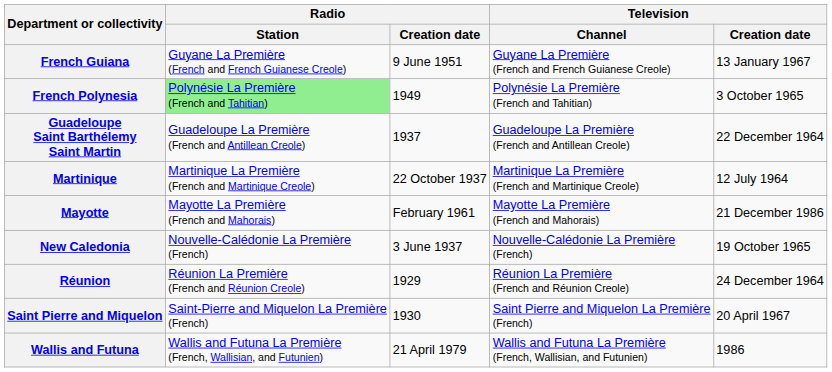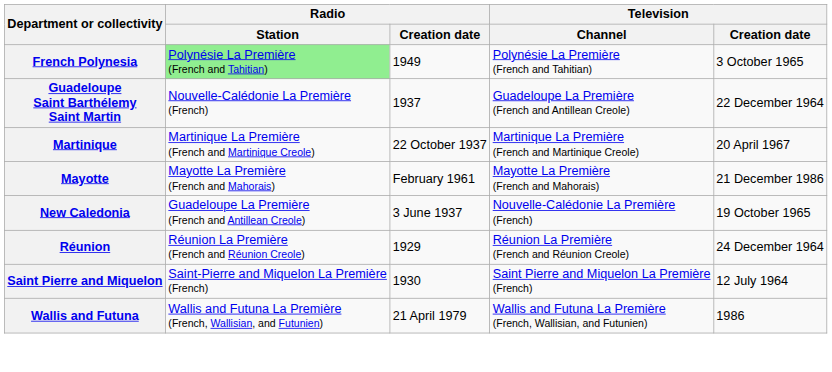 <table class="wikitable">
 <tr>
 <th scope="col" rowspan="2">Department or collectivity</th>
 <th scope="col" colspan="2">Radio</th>
 <th scope="col" colspan="2">Television</th>
 </tr>
 <tr>
 <th scope="col">Station</th>
 <th scope="col">Creation date</th>
 <th scope="col">Channel</th>
 <th scope="col">Creation date</th>
 </tr>
 <tr>
-<th scope="row"><a href='#'>French Guiana</a></th>
-<td><a href='#'>Guyane La Première</a><br><small>(<a href='#'>French</a> and <a href='#'>French Guianese Creole</a>)</small></td>
-<td>9 June  1951</td>
-<td><a href='#'>Guyane La Première</a><br><small>(French and French Guianese Creole)</small></td>
-<td>13 January 1967</td>
-</tr>
-<tr>
 <th scope="row"><a href='#'>French Polynesia</a></th>
 <td style="background: lightgreen;"><a href='#'>Polynésie La Première</a><br><small>(French and <a href='#'>Tahitian</a>)</small></td>
 <td>1949</td>
 <td><a href='#'>Polynésie La Première</a><br><small>(French and Tahitian)</small></td>
 <td>3 October 1965</td>
 </tr>
 <tr>
 <th scope="row"><a href='#'>Guadeloupe</a><br><a href='#'>Saint Barthélemy</a><br><a href='#'>Saint Martin</a></th>
-<td><a href='#'>Guadeloupe La Première</a><br><small>(French and <a href='#'>Antillean Creole</a>)</small></td>
+<td><a href='#'>Nouvelle-Calédonie La Première</a><br><small>(French)</small></td>
 <td>1937</td>
 <td><a href='#'>Guadeloupe La Première</a><br><small>(French and Antillean Creole)</small></td>
 <td>22 December 1964</td>
 </tr>
 <tr>
 <th scope="row"><a href='#'>Martinique</a></th>
 <td><a href='#'>Martinique La Première</a><br><small>(French and <a href='#'>Martinique Creole</a>)</small></td>
 <td>22 October 1937</td>
 <td><a href='#'>Martinique La Première</a><br><small>(French and Martinique Creole)</small></td>
-<td>12 July 1964</td>
+<td>20 April 1967</td>
 </tr>
 <tr>
 <th scope="row"><a href='#'>Mayotte</a></th>
 <td><a href='#'>Mayotte La Première</a><br><small>(French and <a href='#'>Mahorais</a>)</small></td>
 <td>February 1961</td>
 <td><a href='#'>Mayotte La Première</a><br><small>(French and Mahorais)</small></td>
 <td>21 December 1986</td>
 </tr>
 <tr>
 <th scope="row"><a href='#'>New Caledonia</a></th>
-<td><a href='#'>Nouvelle-Calédonie La Première</a><br><small>(French)</small></td>
+<td><a href='#'>Guadeloupe La Première</a><br><small>(French and <a href='#'>Antillean Creole</a>)</small></td>
 <td>3 June 1937</td>
 <td><a href='#'>Nouvelle-Calédonie La Première</a><br><small>(French)</small></td>
 <td>19 October 1965</td>
 </tr>
 <tr>
 <th scope="row"><a href='#'>Réunion</a></th>
 <td><a href='#'>Réunion La Première</a><br><small>(French and <a href='#'>Réunion Creole</a>)</small></td>
 <td>1929</td>
 <td><a href='#'>Réunion La Première</a><br><small>(French and Réunion Creole)</small></td>
 <td>24 December 1964</td>
 </tr>
 <tr>
 <th scope="row"><a href='#'>Saint Pierre and Miquelon</a></th>
 <td><a href='#'>Saint-Pierre and Miquelon La Première</a><br><small>(French)</small></td>
 <td>1930</td>
 <td><a href='#'>Saint Pierre and Miquelon La Première</a><br><small>(French)</small></td>
-<td>20 April 1967</td>
+<td>12 July 1964</td>
 </tr>
 <tr>
 <th scope="row"><a href='#'>Wallis and Futuna</a></th>
 <td><a href='#'>Wallis and Futuna La Première</a><br><small>(French, <a href='#'>Wallisian</a>, and <a href='#'>Futunien</a>)</small></td>
 <td>21 April 1979</td>
 <td><a href='#'>Wallis and Futuna La Première</a><br><small>(French, Wallisian, and Futunien)</small></td>
 <td>1986</td>
 </tr>
 </table>
